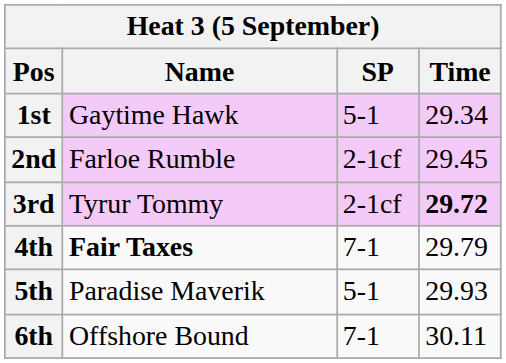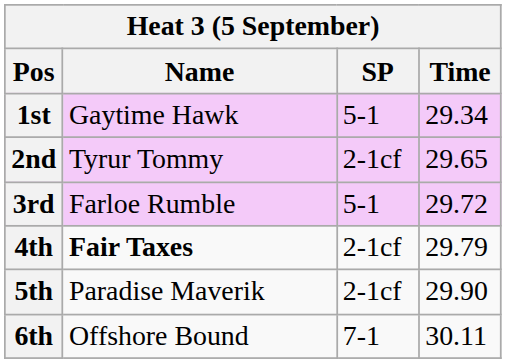 <table class="wikitable">
 <tr>
 <th colspan="6">Heat 3 (5 September)</th>
 </tr>
 <tr>
 <th width=20>Pos</th>
 <th width=150>Name</th>
 <th width=40>SP</th>
 <th width=40>Time</th>
 </tr>
 <tr style="background: #f4caf9;">
 <th>1st</th>
 <td>Gaytime Hawk</td>
 <td>5-1</td>
 <td>29.34</td>
 </tr>
 <tr style="background: #f4caf9;">
 <th>2nd</th>
-<td>Farloe Rumble</td>
+<td>Tyrur Tommy</td>
 <td>2-1cf</td>
-<td>29.45</td>
+<td>29.65</td>
 </tr>
 <tr style="background: #f4caf9;">
 <th>3rd</th>
-<td>Tyrur Tommy</td>
-<td>2-1cf</td>
-<td><strong>29.72</strong></td>
+<td>Farloe Rumble</td>
+<td>5-1</td>
+<td>29.72</td>
 </tr>
 <tr>
 <th>4th</th>
 <td><strong>Fair Taxes</strong></td>
-<td>7-1</td>
+<td>2-1cf</td>
 <td>29.79</td>
 </tr>
 <tr>
 <th>5th</th>
 <td>Paradise Maverik</td>
-<td>5-1</td>
-<td>29.93</td>
+<td>2-1cf</td>
+<td>29.90</td>
 </tr>
 <tr>
 <th>6th</th>
 <td>Offshore Bound</td>
 <td>7-1</td>
 <td>30.11</td>
 </tr>
 </table>
